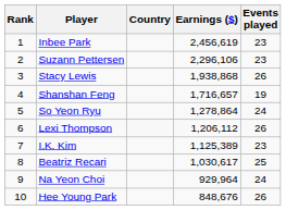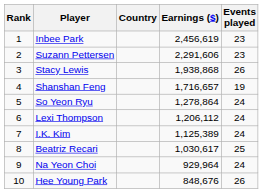 <table class=wikitable style=text-align:center>
 <tr>
 <th>Rank</th>
 <th>Player</th>
 <th>Country</th>
 <th>Earnings (<a href='#'>$</a>)</th>
 <th>Events<br>played</th>
 </tr>
 <tr>
 <td>1</td>
 <td align=left><a href='#'>Inbee Park</a></td>
 <td align=left></td>
 <td align=right>2,456,619</td>
 <td>23</td>
 </tr>
 <tr>
 <td>2</td>
 <td align=left><a href='#'>Suzann Pettersen</a></td>
 <td align=left></td>
-<td align=right>2,296,106</td>
+<td align=right>2,291,606</td>
 <td>23</td>
 </tr>
 <tr>
 <td>3</td>
 <td align=left><a href='#'>Stacy Lewis</a></td>
 <td align=left></td>
 <td align=right>1,938,868</td>
 <td>26</td>
 </tr>
 <tr>
 <td>4</td>
 <td align=left><a href='#'>Shanshan Feng</a></td>
 <td align=left></td>
 <td align=right>1,716,657</td>
 <td>19</td>
 </tr>
 <tr>
 <td>5</td>
 <td align=left><a href='#'>So Yeon Ryu</a></td>
 <td align=left></td>
 <td align=right>1,278,864</td>
 <td>24</td>
 </tr>
 <tr>
 <td>6</td>
 <td align=left><a href='#'>Lexi Thompson</a></td>
 <td align=left></td>
 <td align=right>1,206,112</td>
-<td>26</td>
+<td>24</td>
 </tr>
 <tr>
 <td>7</td>
 <td align=left><a href='#'>I.K. Kim</a></td>
 <td align=left></td>
 <td align=right>1,125,389</td>
-<td>23</td>
+<td>24</td>
 </tr>
 <tr>
 <td>8</td>
 <td align=left><a href='#'>Beatriz Recari</a></td>
 <td align=left></td>
 <td align=right>1,030,617</td>
 <td>25</td>
 </tr>
 <tr>
 <td>9</td>
 <td align=left><a href='#'>Na Yeon Choi</a></td>
 <td align=left></td>
 <td align=right>929,964</td>
 <td>24</td>
 </tr>
 <tr>
 <td>10</td>
 <td align=left><a href='#'>Hee Young Park</a></td>
 <td align=left></td>
 <td align=right>848,676</td>
 <td>26</td>
 </tr>
 </table>
